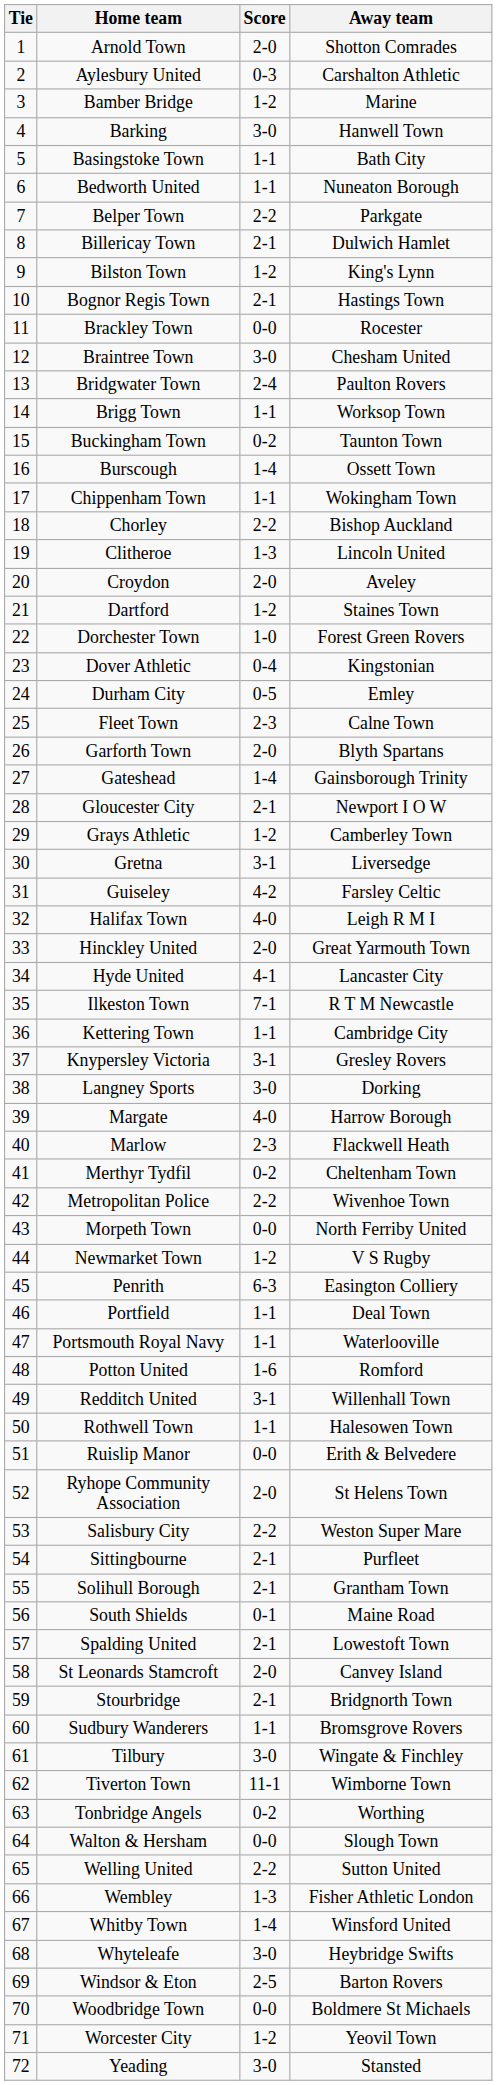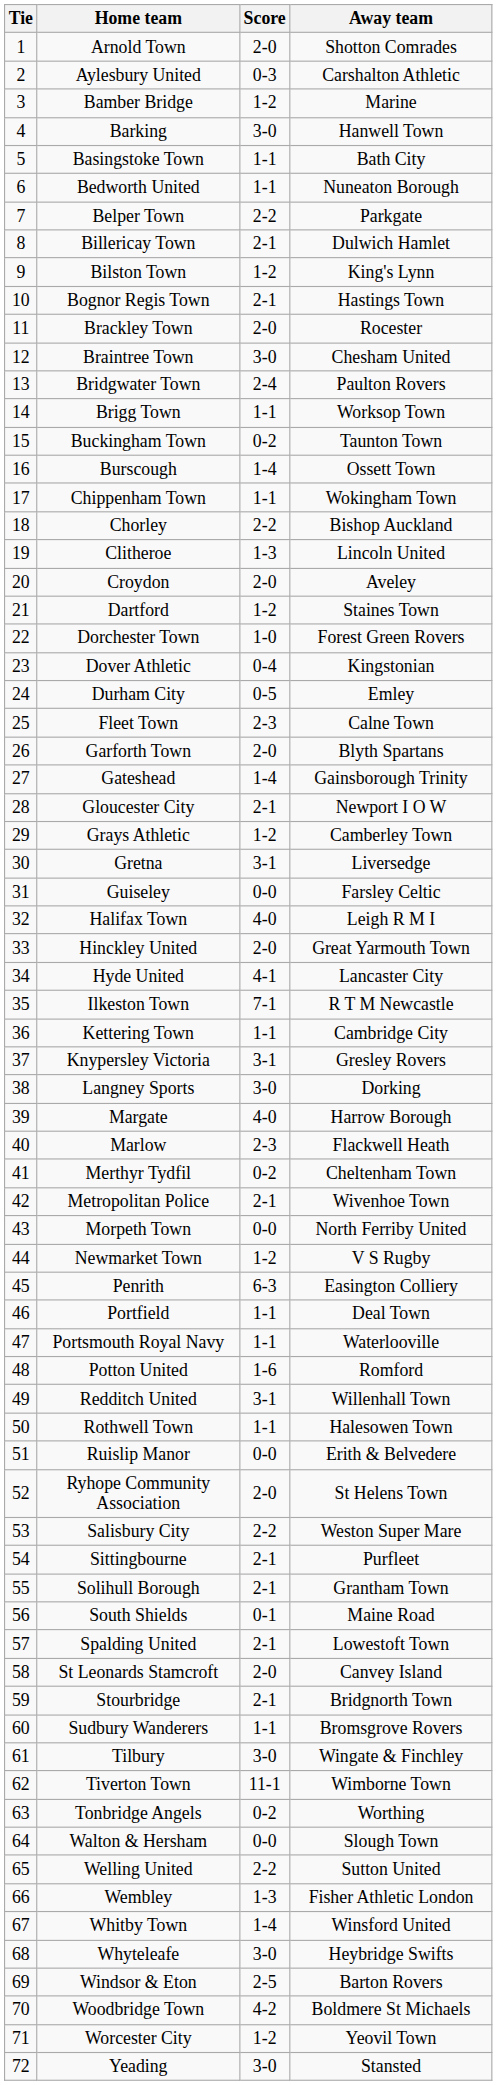 <table class="wikitable" style="text-align:center;">
 <tr>
 <th width=20>Tie</th>
 <th width=175>Home team</th>
 <th width=20>Score</th>
 <th width=175>Away team</th>
 </tr>
 <tr>
 <td>1</td>
 <td>Arnold Town</td>
 <td>2-0</td>
 <td>Shotton Comrades</td>
 </tr>
 <tr>
 <td>2</td>
 <td>Aylesbury United</td>
 <td>0-3</td>
 <td>Carshalton Athletic</td>
 </tr>
 <tr>
 <td>3</td>
 <td>Bamber Bridge</td>
 <td>1-2</td>
 <td>Marine</td>
 </tr>
 <tr>
 <td>4</td>
 <td>Barking</td>
 <td>3-0</td>
 <td>Hanwell Town</td>
 </tr>
 <tr>
 <td>5</td>
 <td>Basingstoke Town</td>
 <td>1-1</td>
 <td>Bath City</td>
 </tr>
 <tr>
 <td>6</td>
 <td>Bedworth United</td>
 <td>1-1</td>
 <td>Nuneaton Borough</td>
 </tr>
 <tr>
 <td>7</td>
 <td>Belper Town</td>
 <td>2-2</td>
 <td>Parkgate</td>
 </tr>
 <tr>
 <td>8</td>
 <td>Billericay Town</td>
 <td>2-1</td>
 <td>Dulwich Hamlet</td>
 </tr>
 <tr>
 <td>9</td>
 <td>Bilston Town</td>
 <td>1-2</td>
 <td>King's Lynn</td>
 </tr>
 <tr>
 <td>10</td>
 <td>Bognor Regis Town</td>
 <td>2-1</td>
 <td>Hastings Town</td>
 </tr>
 <tr>
 <td>11</td>
 <td>Brackley Town</td>
-<td>0-0</td>
+<td>2-0</td>
 <td>Rocester</td>
 </tr>
 <tr>
 <td>12</td>
 <td>Braintree Town</td>
 <td>3-0</td>
 <td>Chesham United</td>
 </tr>
 <tr>
 <td>13</td>
 <td>Bridgwater Town</td>
 <td>2-4</td>
 <td>Paulton Rovers</td>
 </tr>
 <tr>
 <td>14</td>
 <td>Brigg Town</td>
 <td>1-1</td>
 <td>Worksop Town</td>
 </tr>
 <tr>
 <td>15</td>
 <td>Buckingham Town</td>
 <td>0-2</td>
 <td>Taunton Town</td>
 </tr>
 <tr>
 <td>16</td>
 <td>Burscough</td>
 <td>1-4</td>
 <td>Ossett Town</td>
 </tr>
 <tr>
 <td>17</td>
 <td>Chippenham Town</td>
 <td>1-1</td>
 <td>Wokingham Town</td>
 </tr>
 <tr>
 <td>18</td>
 <td>Chorley</td>
 <td>2-2</td>
 <td>Bishop Auckland</td>
 </tr>
 <tr>
 <td>19</td>
 <td>Clitheroe</td>
 <td>1-3</td>
 <td>Lincoln United</td>
 </tr>
 <tr>
 <td>20</td>
 <td>Croydon</td>
 <td>2-0</td>
 <td>Aveley</td>
 </tr>
 <tr>
 <td>21</td>
 <td>Dartford</td>
 <td>1-2</td>
 <td>Staines Town</td>
 </tr>
 <tr>
 <td>22</td>
 <td>Dorchester Town</td>
 <td>1-0</td>
 <td>Forest Green Rovers</td>
 </tr>
 <tr>
 <td>23</td>
 <td>Dover Athletic</td>
 <td>0-4</td>
 <td>Kingstonian</td>
 </tr>
 <tr>
 <td>24</td>
 <td>Durham City</td>
 <td>0-5</td>
 <td>Emley</td>
 </tr>
 <tr>
 <td>25</td>
 <td>Fleet Town</td>
 <td>2-3</td>
 <td>Calne Town</td>
 </tr>
 <tr>
 <td>26</td>
 <td>Garforth Town</td>
 <td>2-0</td>
 <td>Blyth Spartans</td>
 </tr>
 <tr>
 <td>27</td>
 <td>Gateshead</td>
 <td>1-4</td>
 <td>Gainsborough Trinity</td>
 </tr>
 <tr>
 <td>28</td>
 <td>Gloucester City</td>
 <td>2-1</td>
 <td>Newport I O W</td>
 </tr>
 <tr>
 <td>29</td>
 <td>Grays Athletic</td>
 <td>1-2</td>
 <td>Camberley Town</td>
 </tr>
 <tr>
 <td>30</td>
 <td>Gretna</td>
 <td>3-1</td>
 <td>Liversedge</td>
 </tr>
 <tr>
 <td>31</td>
 <td>Guiseley</td>
-<td>4-2</td>
+<td>0-0</td>
 <td>Farsley Celtic</td>
 </tr>
 <tr>
 <td>32</td>
 <td>Halifax Town</td>
 <td>4-0</td>
 <td>Leigh R M I</td>
 </tr>
 <tr>
 <td>33</td>
 <td>Hinckley United</td>
 <td>2-0</td>
 <td>Great Yarmouth Town</td>
 </tr>
 <tr>
 <td>34</td>
 <td>Hyde United</td>
 <td>4-1</td>
 <td>Lancaster City</td>
 </tr>
 <tr>
 <td>35</td>
 <td>Ilkeston Town</td>
 <td>7-1</td>
 <td>R T M Newcastle</td>
 </tr>
 <tr>
 <td>36</td>
 <td>Kettering Town</td>
 <td>1-1</td>
 <td>Cambridge City</td>
 </tr>
 <tr>
 <td>37</td>
 <td>Knypersley Victoria</td>
 <td>3-1</td>
 <td>Gresley Rovers</td>
 </tr>
 <tr>
 <td>38</td>
 <td>Langney Sports</td>
 <td>3-0</td>
 <td>Dorking</td>
 </tr>
 <tr>
 <td>39</td>
 <td>Margate</td>
 <td>4-0</td>
 <td>Harrow Borough</td>
 </tr>
 <tr>
 <td>40</td>
 <td>Marlow</td>
 <td>2-3</td>
 <td>Flackwell Heath</td>
 </tr>
 <tr>
 <td>41</td>
 <td>Merthyr Tydfil</td>
 <td>0-2</td>
 <td>Cheltenham Town</td>
 </tr>
 <tr>
 <td>42</td>
 <td>Metropolitan Police</td>
-<td>2-2</td>
+<td>2-1</td>
 <td>Wivenhoe Town</td>
 </tr>
 <tr>
 <td>43</td>
 <td>Morpeth Town</td>
 <td>0-0</td>
 <td>North Ferriby United</td>
 </tr>
 <tr>
 <td>44</td>
 <td>Newmarket Town</td>
 <td>1-2</td>
 <td>V S Rugby</td>
 </tr>
 <tr>
 <td>45</td>
 <td>Penrith</td>
 <td>6-3</td>
 <td>Easington Colliery</td>
 </tr>
 <tr>
 <td>46</td>
 <td>Portfield</td>
 <td>1-1</td>
 <td>Deal Town</td>
 </tr>
 <tr>
 <td>47</td>
 <td>Portsmouth Royal Navy</td>
 <td>1-1</td>
 <td>Waterlooville</td>
 </tr>
 <tr>
 <td>48</td>
 <td>Potton United</td>
 <td>1-6</td>
 <td>Romford</td>
 </tr>
 <tr>
 <td>49</td>
 <td>Redditch United</td>
 <td>3-1</td>
 <td>Willenhall Town</td>
 </tr>
 <tr>
 <td>50</td>
 <td>Rothwell Town</td>
 <td>1-1</td>
 <td>Halesowen Town</td>
 </tr>
 <tr>
 <td>51</td>
 <td>Ruislip Manor</td>
 <td>0-0</td>
 <td>Erith & Belvedere</td>
 </tr>
 <tr>
 <td>52</td>
 <td>Ryhope Community Association</td>
 <td>2-0</td>
 <td>St Helens Town</td>
 </tr>
 <tr>
 <td>53</td>
 <td>Salisbury City</td>
 <td>2-2</td>
 <td>Weston Super Mare</td>
 </tr>
 <tr>
 <td>54</td>
 <td>Sittingbourne</td>
 <td>2-1</td>
 <td>Purfleet</td>
 </tr>
 <tr>
 <td>55</td>
 <td>Solihull Borough</td>
 <td>2-1</td>
 <td>Grantham Town</td>
 </tr>
 <tr>
 <td>56</td>
 <td>South Shields</td>
 <td>0-1</td>
 <td>Maine Road</td>
 </tr>
 <tr>
 <td>57</td>
 <td>Spalding United</td>
 <td>2-1</td>
 <td>Lowestoft Town</td>
 </tr>
 <tr>
 <td>58</td>
 <td>St Leonards Stamcroft</td>
 <td>2-0</td>
 <td>Canvey Island</td>
 </tr>
 <tr>
 <td>59</td>
 <td>Stourbridge</td>
 <td>2-1</td>
 <td>Bridgnorth Town</td>
 </tr>
 <tr>
 <td>60</td>
 <td>Sudbury Wanderers</td>
 <td>1-1</td>
 <td>Bromsgrove Rovers</td>
 </tr>
 <tr>
 <td>61</td>
 <td>Tilbury</td>
 <td>3-0</td>
 <td>Wingate & Finchley</td>
 </tr>
 <tr>
 <td>62</td>
 <td>Tiverton Town</td>
 <td>11-1</td>
 <td>Wimborne Town</td>
 </tr>
 <tr>
 <td>63</td>
 <td>Tonbridge Angels</td>
 <td>0-2</td>
 <td>Worthing</td>
 </tr>
 <tr>
 <td>64</td>
 <td>Walton & Hersham</td>
 <td>0-0</td>
 <td>Slough Town</td>
 </tr>
 <tr>
 <td>65</td>
 <td>Welling United</td>
 <td>2-2</td>
 <td>Sutton United</td>
 </tr>
 <tr>
 <td>66</td>
 <td>Wembley</td>
 <td>1-3</td>
 <td>Fisher Athletic London</td>
 </tr>
 <tr>
 <td>67</td>
 <td>Whitby Town</td>
 <td>1-4</td>
 <td>Winsford United</td>
 </tr>
 <tr>
 <td>68</td>
 <td>Whyteleafe</td>
 <td>3-0</td>
 <td>Heybridge Swifts</td>
 </tr>
 <tr>
 <td>69</td>
 <td>Windsor & Eton</td>
 <td>2-5</td>
 <td>Barton Rovers</td>
 </tr>
 <tr>
 <td>70</td>
 <td>Woodbridge Town</td>
-<td>0-0</td>
+<td>4-2</td>
 <td>Boldmere St Michaels</td>
 </tr>
 <tr>
 <td>71</td>
 <td>Worcester City</td>
 <td>1-2</td>
 <td>Yeovil Town</td>
 </tr>
 <tr>
 <td>72</td>
 <td>Yeading</td>
 <td>3-0</td>
 <td>Stansted</td>
 </tr>
 </table>
